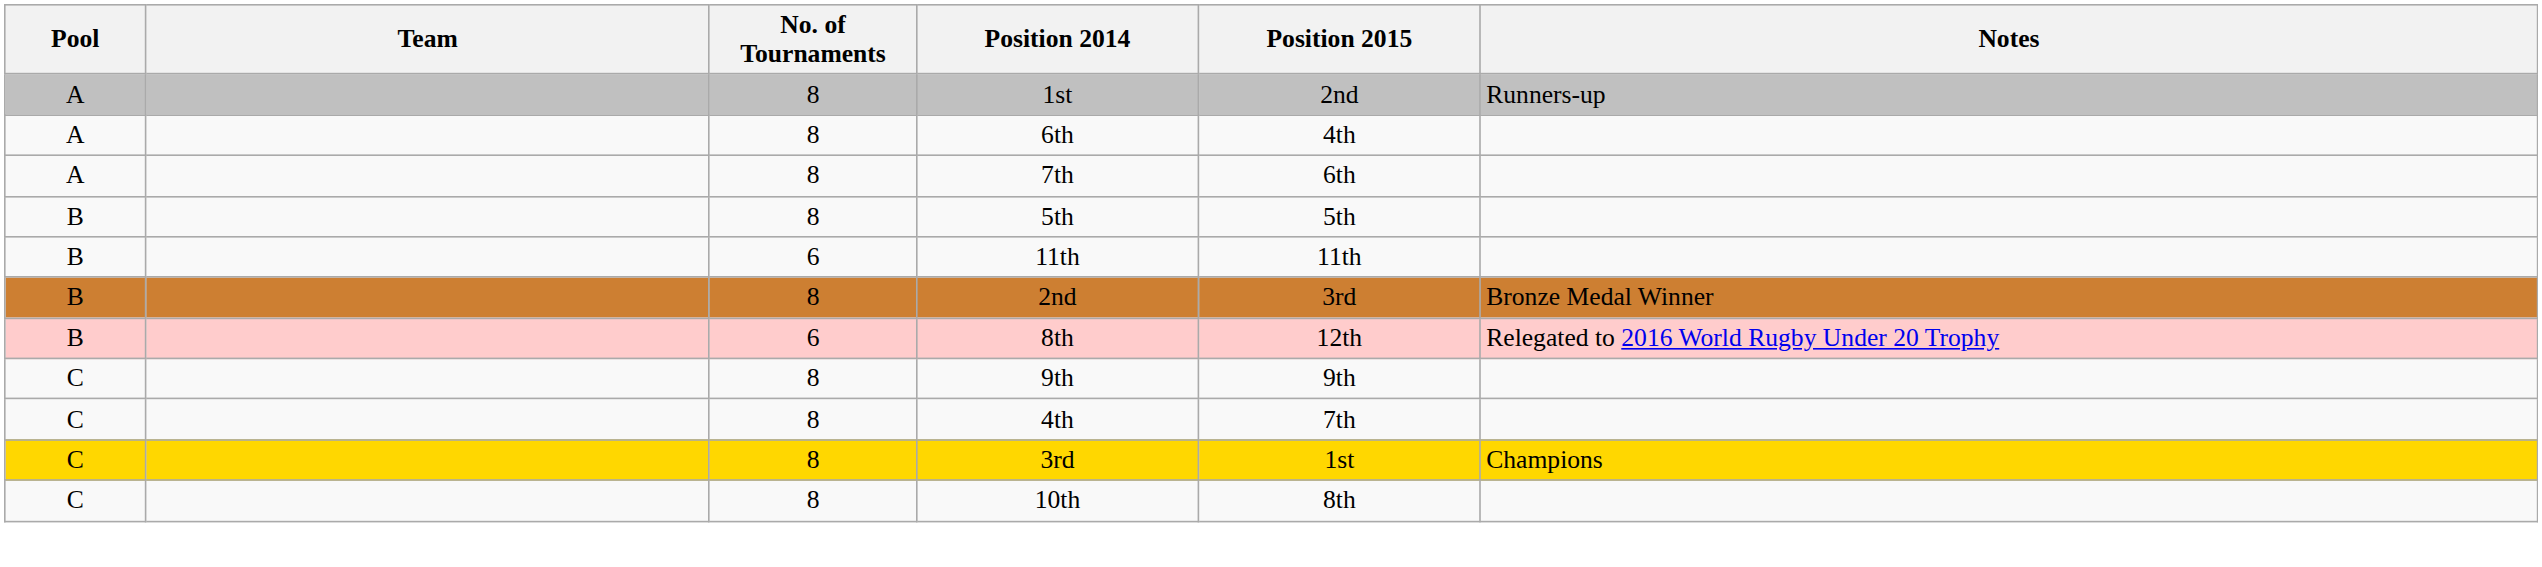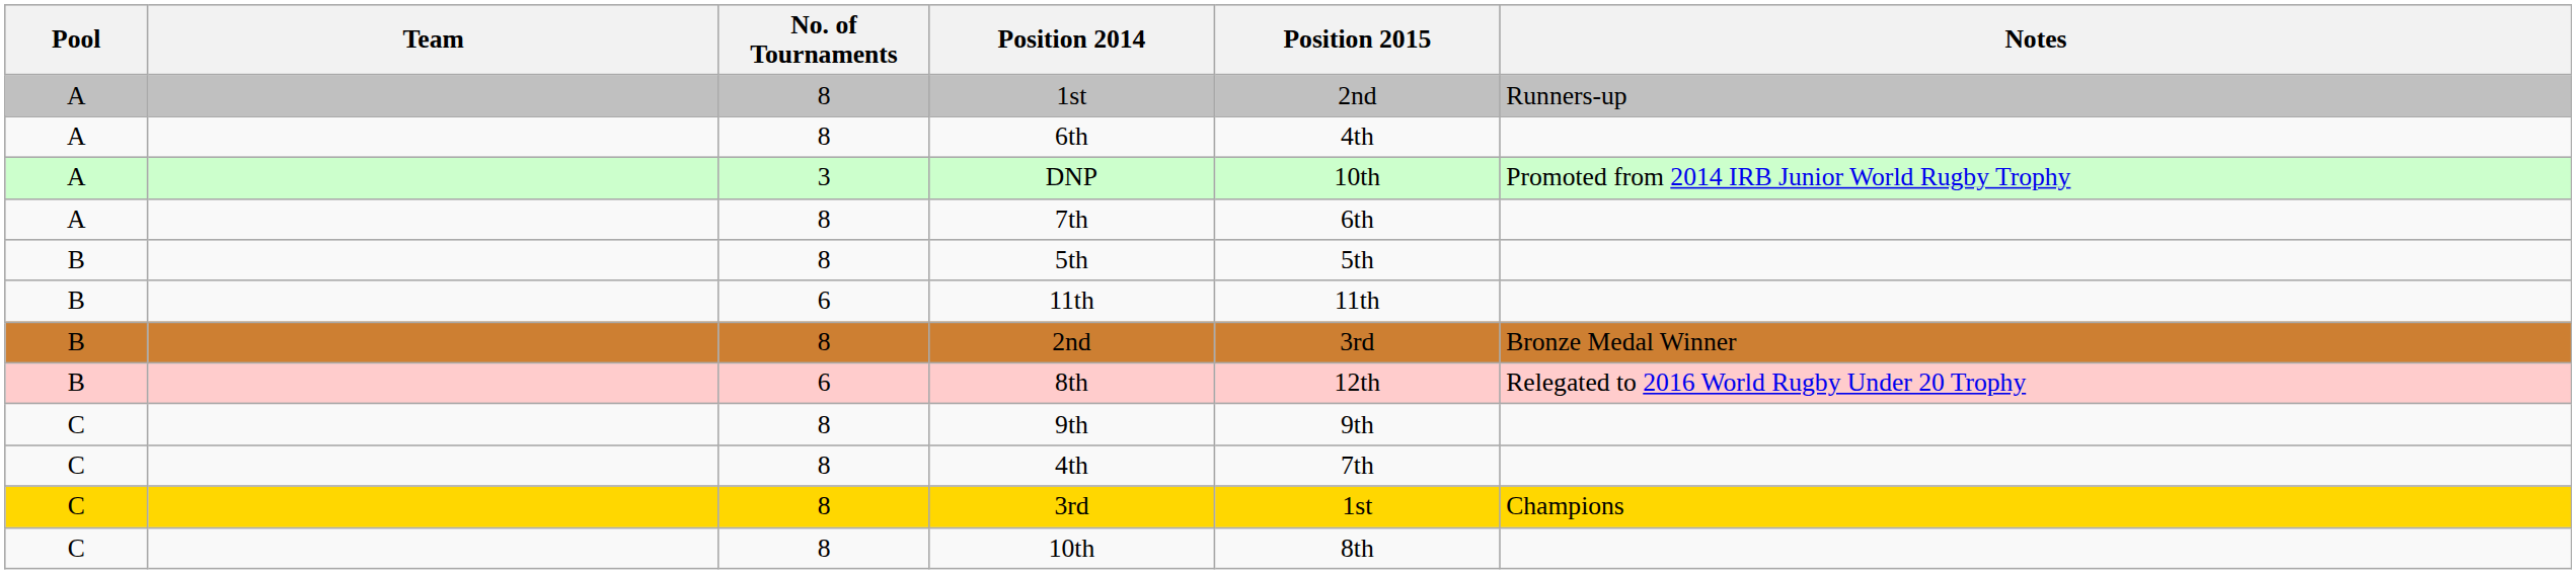 <table class="wikitable sortable" style="width:100%;">
 <tr>
 <th width="4%">Pool</th>
 <th width="16%">Team</th>
 <th width="5%">No. of Tournaments</th>
 <th width="8%">Position 2014</th>
 <th width="8%">Position 2015</th>
 <th width="30%">Notes</th>
 </tr>
 <tr bgcolor="#C0C0C0">
 <td align=center>A</td>
 <td></td>
 <td align=center>8</td>
 <td align=center>1st</td>
 <td align=center>2nd</td>
 <td>Runners-up</td>
 </tr>
 <tr>
 <td align=center>A</td>
 <td></td>
 <td align=center>8</td>
 <td align=center>6th</td>
 <td align=center>4th</td>
 <td></td>
+</tr>
+<tr bgcolor="#ccffcc">
+<td align=center>A</td>
+<td></td>
+<td align=center>3</td>
+<td align=center>DNP</td>
+<td align=center>10th</td>
+<td>Promoted from <a href='#'>2014 IRB Junior World Rugby Trophy</a></td>
 </tr>
 <tr>
 <td align=center>A</td>
 <td></td>
 <td align=center>8</td>
 <td align=center>7th</td>
 <td align=center>6th</td>
 <td></td>
 </tr>
 <tr>
 <td align=center>B</td>
 <td></td>
 <td align=center>8</td>
 <td align=center>5th</td>
 <td align=center>5th</td>
 <td></td>
 </tr>
 <tr>
 <td align=center>B</td>
 <td></td>
 <td align=center>6</td>
 <td align=center>11th</td>
 <td align=center>11th</td>
 <td></td>
 </tr>
 <tr bgcolor="#CD7F32">
 <td align=center>B</td>
 <td></td>
 <td align=center>8</td>
 <td align=center>2nd</td>
 <td align=center>3rd</td>
 <td>Bronze Medal Winner</td>
 </tr>
 <tr bgcolor="#ffcccc">
 <td align=center>B</td>
 <td></td>
 <td align=center>6</td>
 <td align=center>8th</td>
 <td align=center>12th</td>
 <td>Relegated to <a href='#'>2016 World Rugby Under 20 Trophy</a></td>
 </tr>
 <tr>
 <td align=center>C</td>
 <td></td>
 <td align=center>8</td>
 <td align=center>9th</td>
 <td align=center>9th</td>
 <td></td>
 </tr>
 <tr>
 <td align=center>C</td>
 <td></td>
 <td align=center>8</td>
 <td align=center>4th</td>
 <td align=center>7th</td>
 <td></td>
 </tr>
 <tr bgcolor="gold">
 <td align=center>C</td>
 <td></td>
 <td align=center>8</td>
 <td align=center>3rd</td>
 <td align=center>1st</td>
 <td>Champions</td>
 </tr>
 <tr>
 <td align=center>C</td>
 <td></td>
 <td align=center>8</td>
 <td align=center>10th</td>
 <td align=center>8th</td>
 <td></td>
 </tr>
 </table>
